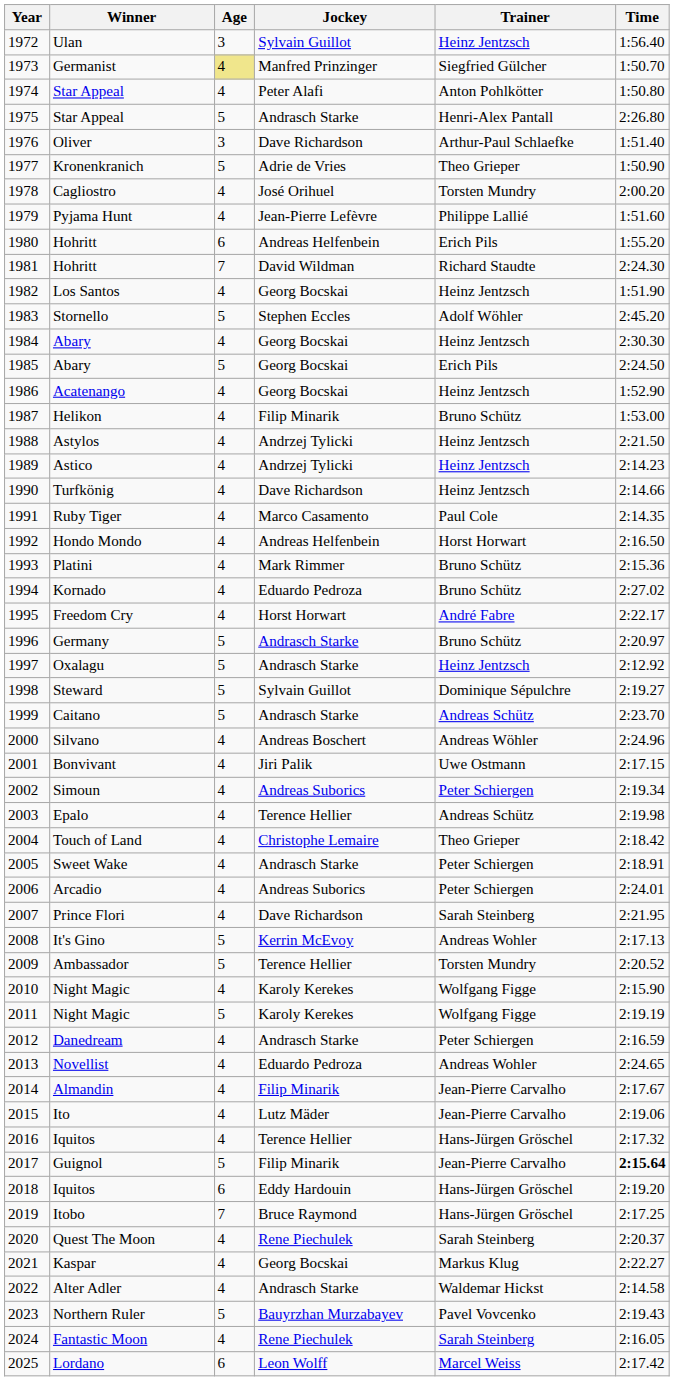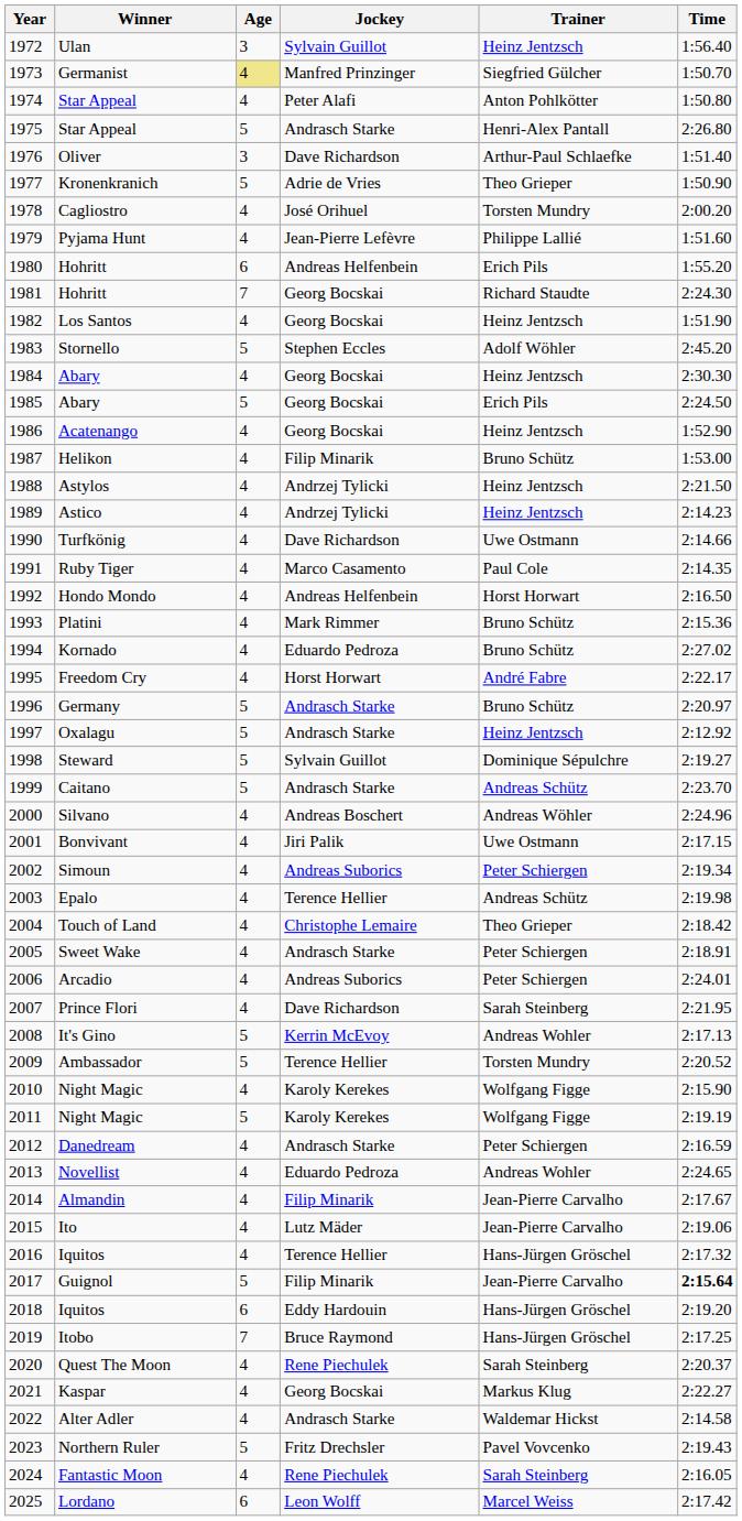 <table class="wikitable sortable" style="font-size:90%">
 <tr>
 <th style="width:36px">Year<br></th>
 <th style="width:150px">Winner<br></th>
 <th style="width:32px">Age<br></th>
 <th style="width:165px">Jockey<br></th>
 <th style="width:165px">Trainer<br></th>
 <th>Time<br></th>
 </tr>
 <tr>
 <td>1972</td>
 <td>Ulan</td>
 <td>3</td>
 <td><a href='#'>Sylvain Guillot</a></td>
 <td><a href='#'>Heinz Jentzsch</a></td>
 <td>1:56.40</td>
 </tr>
 <tr>
 <td>1973</td>
 <td>Germanist</td>
 <td style="background: khaki;">4</td>
 <td>Manfred Prinzinger</td>
 <td>Siegfried Gülcher</td>
 <td>1:50.70</td>
 </tr>
 <tr>
 <td>1974</td>
 <td><a href='#'>Star Appeal</a></td>
 <td>4</td>
 <td>Peter Alafi</td>
 <td>Anton Pohlkötter</td>
 <td>1:50.80</td>
 </tr>
 <tr>
 <td>1975</td>
 <td>Star Appeal</td>
 <td>5</td>
 <td>Andrasch Starke</td>
 <td>Henri-Alex Pantall</td>
 <td>2:26.80</td>
 </tr>
 <tr>
 <td>1976</td>
 <td>Oliver</td>
 <td>3</td>
 <td>Dave Richardson</td>
 <td>Arthur-Paul Schlaefke</td>
 <td>1:51.40</td>
 </tr>
 <tr>
 <td>1977</td>
 <td>Kronenkranich</td>
 <td>5</td>
 <td>Adrie de Vries</td>
 <td>Theo Grieper</td>
 <td>1:50.90</td>
 </tr>
 <tr>
 <td>1978</td>
 <td>Cagliostro</td>
 <td>4</td>
 <td>José Orihuel</td>
 <td>Torsten Mundry</td>
 <td>2:00.20</td>
 </tr>
 <tr>
 <td>1979</td>
 <td>Pyjama Hunt</td>
 <td>4</td>
 <td>Jean-Pierre Lefèvre</td>
 <td>Philippe Lallié</td>
 <td>1:51.60</td>
 </tr>
 <tr>
 <td>1980</td>
 <td>Hohritt</td>
 <td>6</td>
 <td>Andreas Helfenbein</td>
 <td>Erich Pils</td>
 <td>1:55.20</td>
 </tr>
 <tr>
 <td>1981</td>
 <td>Hohritt</td>
 <td>7</td>
-<td>David Wildman</td>
+<td>Georg Bocskai</td>
 <td>Richard Staudte</td>
 <td>2:24.30</td>
 </tr>
 <tr>
 <td>1982</td>
 <td>Los Santos</td>
 <td>4</td>
 <td>Georg Bocskai</td>
 <td>Heinz Jentzsch</td>
 <td>1:51.90</td>
 </tr>
 <tr>
 <td>1983</td>
 <td>Stornello</td>
 <td>5</td>
 <td>Stephen Eccles</td>
 <td>Adolf Wöhler</td>
 <td>2:45.20</td>
 </tr>
 <tr>
 <td>1984</td>
 <td><a href='#'>Abary</a></td>
 <td>4</td>
 <td>Georg Bocskai</td>
 <td>Heinz Jentzsch</td>
 <td>2:30.30</td>
 </tr>
 <tr>
 <td>1985</td>
 <td>Abary</td>
 <td>5</td>
 <td>Georg Bocskai</td>
 <td>Erich Pils</td>
 <td>2:24.50</td>
 </tr>
 <tr>
 <td>1986</td>
 <td><a href='#'>Acatenango</a></td>
 <td>4</td>
 <td>Georg Bocskai</td>
 <td>Heinz Jentzsch</td>
 <td>1:52.90</td>
 </tr>
 <tr>
 <td>1987</td>
 <td>Helikon</td>
 <td>4</td>
 <td>Filip Minarik</td>
 <td>Bruno Schütz</td>
 <td>1:53.00</td>
 </tr>
 <tr>
 <td>1988</td>
 <td>Astylos</td>
 <td>4</td>
 <td>Andrzej Tylicki</td>
 <td>Heinz Jentzsch</td>
 <td>2:21.50</td>
 </tr>
 <tr>
 <td>1989</td>
 <td>Astico</td>
 <td>4</td>
 <td>Andrzej Tylicki</td>
 <td><a href='#'>Heinz Jentzsch</a></td>
 <td>2:14.23</td>
 </tr>
 <tr>
 <td>1990</td>
 <td>Turfkönig</td>
 <td>4</td>
 <td>Dave Richardson</td>
-<td>Heinz Jentzsch</td>
+<td>Uwe Ostmann</td>
 <td>2:14.66</td>
 </tr>
 <tr>
 <td>1991</td>
 <td>Ruby Tiger</td>
 <td>4</td>
 <td>Marco Casamento</td>
 <td>Paul Cole</td>
 <td>2:14.35</td>
 </tr>
 <tr>
 <td>1992</td>
 <td>Hondo Mondo</td>
 <td>4</td>
 <td>Andreas Helfenbein</td>
 <td>Horst Horwart</td>
 <td>2:16.50</td>
 </tr>
 <tr>
 <td>1993</td>
 <td>Platini</td>
 <td>4</td>
 <td>Mark Rimmer</td>
 <td>Bruno Schütz</td>
 <td>2:15.36</td>
 </tr>
 <tr>
 <td>1994</td>
 <td>Kornado</td>
 <td>4</td>
 <td>Eduardo Pedroza</td>
 <td>Bruno Schütz</td>
 <td>2:27.02</td>
 </tr>
 <tr>
 <td>1995</td>
 <td>Freedom Cry</td>
 <td>4</td>
 <td>Horst Horwart</td>
 <td><a href='#'>André Fabre</a></td>
 <td>2:22.17</td>
 </tr>
 <tr>
 <td>1996</td>
 <td>Germany</td>
 <td>5</td>
 <td><a href='#'>Andrasch Starke</a></td>
 <td>Bruno Schütz</td>
 <td>2:20.97</td>
 </tr>
 <tr>
 <td>1997</td>
 <td>Oxalagu</td>
 <td>5</td>
 <td>Andrasch Starke</td>
 <td><a href='#'>Heinz Jentzsch</a></td>
 <td>2:12.92</td>
 </tr>
 <tr>
 <td>1998</td>
 <td>Steward</td>
 <td>5</td>
 <td>Sylvain Guillot</td>
 <td>Dominique Sépulchre</td>
 <td>2:19.27</td>
 </tr>
 <tr>
 <td>1999</td>
 <td>Caitano</td>
 <td>5</td>
 <td>Andrasch Starke</td>
 <td><a href='#'>Andreas Schütz</a></td>
 <td>2:23.70</td>
 </tr>
 <tr>
 <td>2000</td>
 <td>Silvano</td>
 <td>4</td>
 <td>Andreas Boschert</td>
 <td>Andreas Wöhler</td>
 <td>2:24.96</td>
 </tr>
 <tr>
 <td>2001</td>
 <td>Bonvivant</td>
 <td>4</td>
 <td>Jiri Palik</td>
 <td>Uwe Ostmann</td>
 <td>2:17.15</td>
 </tr>
 <tr>
 <td>2002</td>
 <td>Simoun</td>
 <td>4</td>
 <td><a href='#'>Andreas Suborics</a></td>
 <td><a href='#'>Peter Schiergen</a></td>
 <td>2:19.34</td>
 </tr>
 <tr>
 <td>2003</td>
 <td>Epalo</td>
 <td>4</td>
 <td>Terence Hellier</td>
 <td>Andreas Schütz</td>
 <td>2:19.98</td>
 </tr>
 <tr>
 <td>2004</td>
 <td>Touch of Land</td>
 <td>4</td>
 <td><a href='#'>Christophe Lemaire</a></td>
 <td>Theo Grieper</td>
 <td>2:18.42</td>
 </tr>
 <tr>
 <td>2005</td>
 <td>Sweet Wake</td>
 <td>4</td>
 <td>Andrasch Starke</td>
 <td>Peter Schiergen</td>
 <td>2:18.91</td>
 </tr>
 <tr>
 <td>2006</td>
 <td>Arcadio</td>
 <td>4</td>
 <td>Andreas Suborics</td>
 <td>Peter Schiergen</td>
 <td>2:24.01</td>
 </tr>
 <tr>
 <td>2007</td>
 <td>Prince Flori</td>
 <td>4</td>
 <td>Dave Richardson</td>
 <td>Sarah Steinberg</td>
 <td>2:21.95</td>
 </tr>
 <tr>
 <td>2008</td>
 <td>It's Gino</td>
 <td>5</td>
 <td><a href='#'>Kerrin McEvoy</a></td>
 <td>Andreas Wohler</td>
 <td>2:17.13</td>
 </tr>
 <tr>
 <td>2009</td>
 <td>Ambassador </td>
 <td>5</td>
 <td>Terence Hellier</td>
 <td>Torsten Mundry</td>
 <td>2:20.52</td>
 </tr>
 <tr>
 <td>2010</td>
 <td>Night Magic </td>
 <td>4</td>
 <td>Karoly Kerekes</td>
 <td>Wolfgang Figge</td>
 <td>2:15.90</td>
 </tr>
 <tr>
 <td>2011</td>
 <td>Night Magic</td>
 <td>5</td>
 <td>Karoly Kerekes</td>
 <td>Wolfgang Figge</td>
 <td>2:19.19</td>
 </tr>
 <tr>
 <td>2012</td>
 <td><a href='#'>Danedream</a></td>
 <td>4</td>
 <td>Andrasch Starke</td>
 <td>Peter Schiergen</td>
 <td>2:16.59</td>
 </tr>
 <tr>
 <td>2013</td>
 <td><a href='#'>Novellist</a></td>
 <td>4</td>
 <td>Eduardo Pedroza</td>
 <td>Andreas Wohler</td>
 <td>2:24.65</td>
 </tr>
 <tr>
 <td>2014</td>
 <td><a href='#'>Almandin</a></td>
 <td>4</td>
 <td><a href='#'>Filip Minarik</a></td>
 <td>Jean-Pierre Carvalho</td>
 <td>2:17.67</td>
 </tr>
 <tr>
 <td>2015</td>
 <td>Ito</td>
 <td>4</td>
 <td>Lutz Mäder</td>
 <td>Jean-Pierre Carvalho</td>
 <td>2:19.06</td>
 </tr>
 <tr>
 <td>2016</td>
 <td>Iquitos</td>
 <td>4</td>
 <td>Terence Hellier</td>
 <td>Hans-Jürgen Gröschel</td>
 <td>2:17.32</td>
 </tr>
 <tr>
 <td>2017</td>
 <td>Guignol</td>
 <td>5</td>
 <td>Filip Minarik</td>
 <td>Jean-Pierre Carvalho</td>
 <td><strong>2:15.64</strong></td>
 </tr>
 <tr>
 <td>2018</td>
 <td>Iquitos</td>
 <td>6</td>
 <td>Eddy Hardouin</td>
 <td>Hans-Jürgen Gröschel</td>
 <td>2:19.20</td>
 </tr>
 <tr>
 <td>2019</td>
 <td>Itobo</td>
 <td>7</td>
 <td>Bruce Raymond</td>
 <td>Hans-Jürgen Gröschel</td>
 <td>2:17.25</td>
 </tr>
 <tr>
 <td>2020</td>
 <td>Quest The Moon</td>
 <td>4</td>
 <td><a href='#'>Rene Piechulek</a></td>
 <td>Sarah Steinberg</td>
 <td>2:20.37</td>
 </tr>
 <tr>
 <td>2021</td>
 <td>Kaspar</td>
 <td>4</td>
 <td>Georg Bocskai</td>
 <td>Markus Klug</td>
 <td>2:22.27</td>
 </tr>
 <tr>
 <td>2022</td>
 <td>Alter Adler</td>
 <td>4</td>
 <td>Andrasch Starke</td>
 <td>Waldemar Hickst</td>
 <td>2:14.58</td>
 </tr>
 <tr>
 <td>2023</td>
 <td>Northern Ruler</td>
 <td>5</td>
-<td><a href='#'>Bauyrzhan Murzabayev</a></td>
+<td>Fritz Drechsler</td>
 <td>Pavel Vovcenko</td>
 <td>2:19.43</td>
 </tr>
 <tr>
 <td>2024</td>
 <td><a href='#'>Fantastic Moon</a></td>
 <td>4</td>
 <td><a href='#'>Rene Piechulek</a> </td>
 <td><a href='#'>Sarah Steinberg</a></td>
 <td>2:16.05</td>
 </tr>
 <tr>
 <td>2025</td>
 <td><a href='#'>Lordano</a></td>
 <td>6</td>
 <td><a href='#'>Leon Wolff</a></td>
 <td><a href='#'>Marcel Weiss</a></td>
 <td>2:17.42</td>
 </tr>
 </table>
